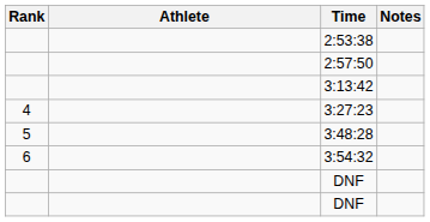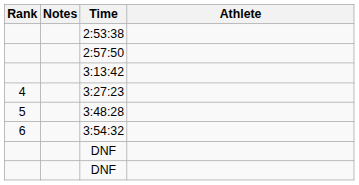 <table class="wikitable" style="text-align:center">
 <tr>
 <th>Rank</th>
+<th>Notes</th>
+<th>Time</th>
 <th Style="width:18em">Athlete</th>
-<th>Time</th>
-<th>Notes</th>
 </tr>
 <tr>
 <td></td>
+<td></td>
+<td>2:53:38</td>
 <td style="text-align:left"></td>
-<td>2:53:38</td>
-<td></td>
 </tr>
 <tr>
 <td></td>
+<td></td>
+<td>2:57:50</td>
 <td style="text-align:left"></td>
-<td>2:57:50</td>
-<td></td>
 </tr>
 <tr>
 <td></td>
+<td></td>
+<td>3:13:42</td>
 <td style="text-align:left"></td>
-<td>3:13:42</td>
-<td></td>
 </tr>
 <tr>
 <td>4</td>
+<td></td>
+<td>3:27:23</td>
 <td style="text-align:left"></td>
-<td>3:27:23</td>
-<td></td>
 </tr>
 <tr>
 <td>5</td>
+<td></td>
+<td>3:48:28</td>
 <td style="text-align:left"></td>
-<td>3:48:28</td>
-<td></td>
 </tr>
 <tr>
 <td>6</td>
+<td></td>
+<td>3:54:32</td>
 <td style="text-align:left"></td>
-<td>3:54:32</td>
-<td></td>
 </tr>
 <tr>
 <td></td>
+<td></td>
+<td>DNF</td>
 <td style="text-align:left"></td>
-<td>DNF</td>
-<td></td>
 </tr>
 <tr>
 <td></td>
+<td></td>
+<td>DNF</td>
 <td style="text-align:left"></td>
-<td>DNF</td>
-<td></td>
 </tr>
 </table>
